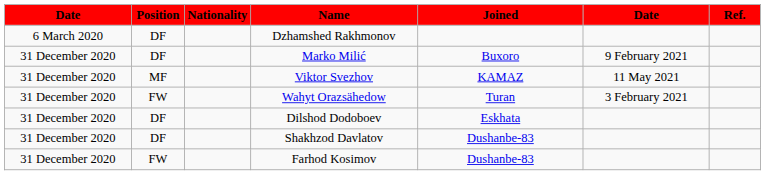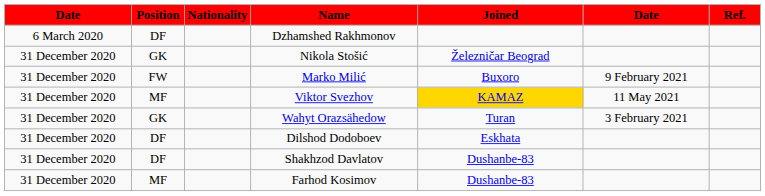 <table class="wikitable"  style="text-align:center; font-size:90%; ">
 <tr>
 <th style="background:#FF0000; color:#000000; width:150px;">Date</th>
 <th style="background:#FF0000; color:#000000; width:55px;">Position</th>
 <th style="background:#FF0000; color:#000000; width:55px;">Nationality</th>
 <th style="background:#FF0000; color:#000000; width:200px;">Name</th>
 <th style="background:#FF0000; color:#000000; width:200px;">Joined</th>
 <th style="background:#FF0000; color:#000000; width:150px;">Date</th>
 <th style="background:#FF0000; color:#000000; width:55px;">Ref.</th>
 </tr>
 <tr>
 <td>6 March 2020</td>
 <td>DF</td>
 <td></td>
 <td>Dzhamshed Rakhmonov</td>
 <td></td>
 <td></td>
 <td></td>
 </tr>
 <tr>
 <td>31 December 2020</td>
-<td>DF</td>
+<td>GK</td>
+<td></td>
+<td>Nikola Stošić</td>
+<td><a href='#'>Železničar Beograd</a></td>
+<td></td>
+<td></td>
+</tr>
+<tr>
+<td>31 December 2020</td>
+<td>FW</td>
 <td></td>
 <td><a href='#'>Marko Milić</a></td>
 <td><a href='#'>Buxoro</a></td>
 <td>9 February 2021</td>
 <td></td>
 </tr>
 <tr>
 <td>31 December 2020</td>
 <td>MF</td>
 <td></td>
 <td><a href='#'>Viktor Svezhov</a></td>
-<td><a href='#'>KAMAZ</a></td>
+<td style="background: gold;"><a href='#'>KAMAZ</a></td>
 <td>11 May 2021</td>
 <td></td>
 </tr>
 <tr>
 <td>31 December 2020</td>
-<td>FW</td>
+<td>GK</td>
 <td></td>
 <td><a href='#'>Wahyt Orazsähedow</a></td>
 <td><a href='#'>Turan</a></td>
 <td>3 February 2021</td>
 <td></td>
 </tr>
 <tr>
 <td>31 December 2020</td>
 <td>DF</td>
 <td></td>
 <td>Dilshod Dodoboev</td>
 <td><a href='#'>Eskhata</a></td>
 <td></td>
 <td></td>
 </tr>
 <tr>
 <td>31 December 2020</td>
 <td>DF</td>
 <td></td>
 <td>Shakhzod Davlatov</td>
 <td><a href='#'>Dushanbe-83</a></td>
 <td></td>
 <td></td>
 </tr>
 <tr>
 <td>31 December 2020</td>
-<td>FW</td>
+<td>MF</td>
 <td></td>
 <td>Farhod Kosimov</td>
 <td><a href='#'>Dushanbe-83</a></td>
 <td></td>
 <td></td>
 </tr>
 </table>
